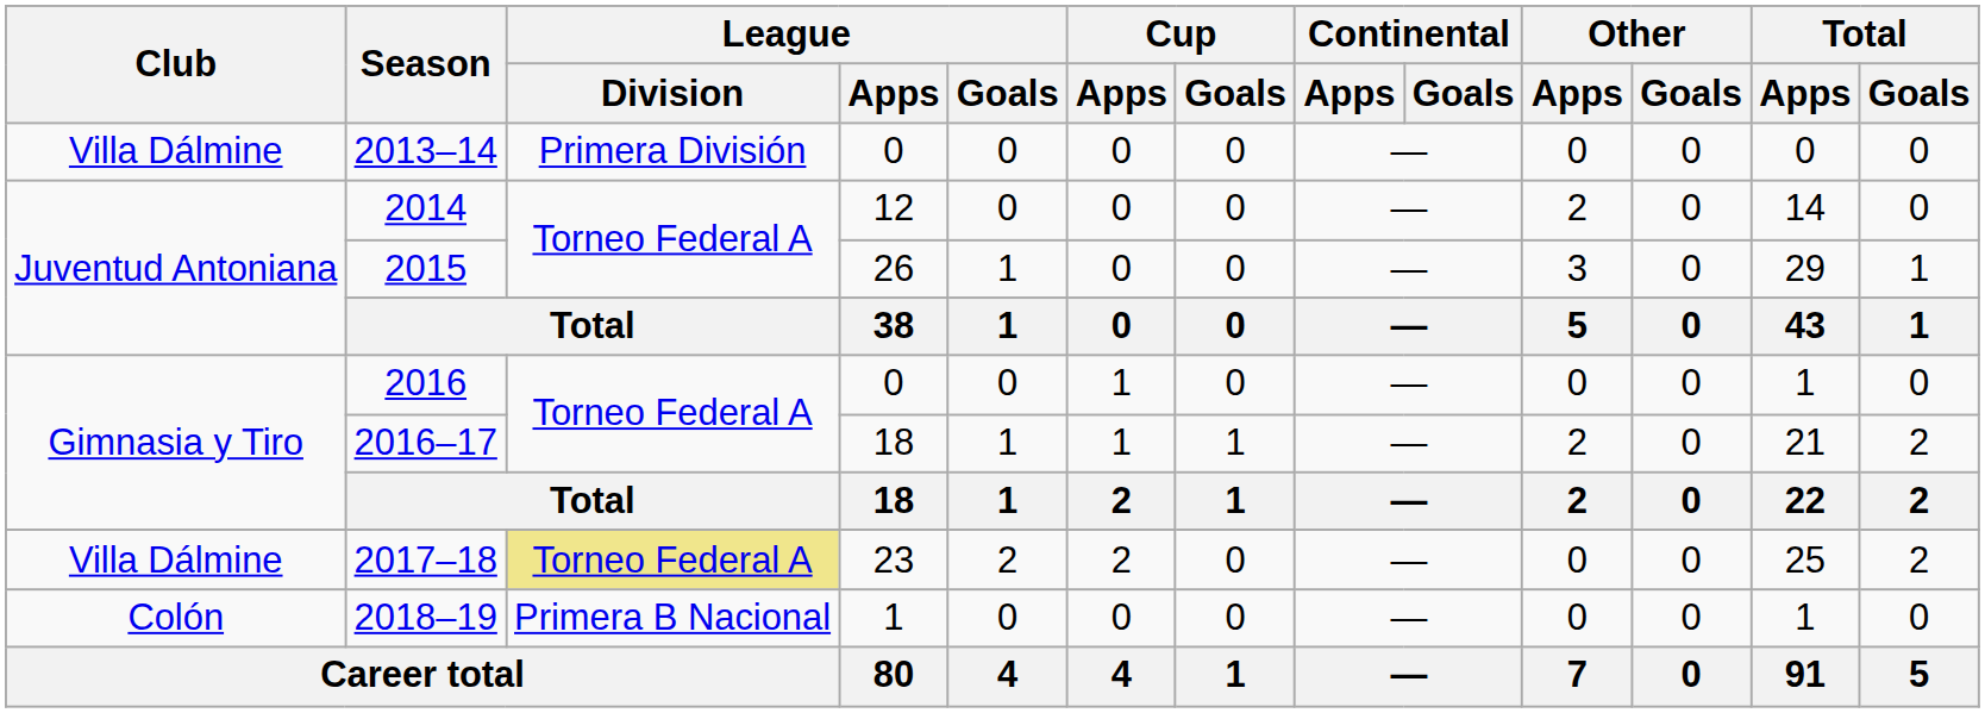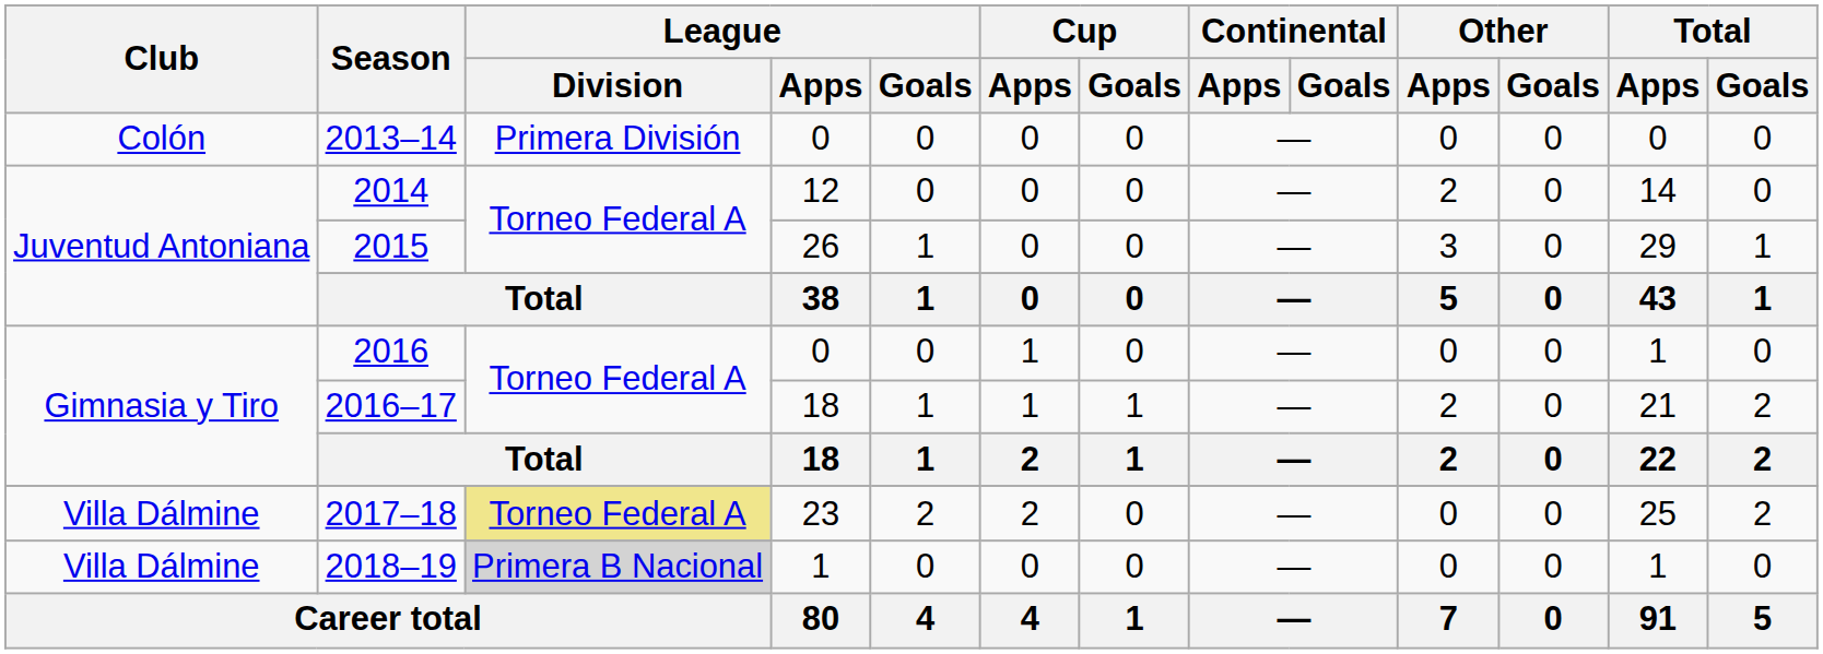 <table class="wikitable" style="text-align:center">
 <tr>
 <th rowspan="2">Club</th>
 <th rowspan="2">Season</th>
 <th colspan="3">League</th>
 <th colspan="2">Cup</th>
 <th colspan="2">Continental</th>
 <th colspan="2">Other</th>
 <th colspan="2">Total</th>
 </tr>
 <tr>
 <th>Division</th>
 <th>Apps</th>
 <th>Goals</th>
 <th>Apps</th>
 <th>Goals</th>
 <th>Apps</th>
 <th>Goals</th>
 <th>Apps</th>
 <th>Goals</th>
 <th>Apps</th>
 <th>Goals</th>
 </tr>
 <tr>
-<td rowspan="1"><a href='#'>Villa Dálmine</a></td>
+<td rowspan="1"><a href='#'>Colón</a></td>
 <td><a href='#'>2013–14</a></td>
 <td rowspan="1"><a href='#'>Primera División</a></td>
 <td>0</td>
 <td>0</td>
 <td>0</td>
 <td>0</td>
 <td colspan="2">—</td>
 <td>0</td>
 <td>0</td>
 <td>0</td>
 <td>0</td>
 </tr>
 <tr>
 <td rowspan="3"><a href='#'>Juventud Antoniana</a></td>
 <td><a href='#'>2014</a></td>
 <td rowspan="2"><a href='#'>Torneo Federal A</a></td>
 <td>12</td>
 <td>0</td>
 <td>0</td>
 <td>0</td>
 <td colspan="2">—</td>
 <td>2</td>
 <td>0</td>
 <td>14</td>
 <td>0</td>
 </tr>
 <tr>
 <td><a href='#'>2015</a></td>
 <td>26</td>
 <td>1</td>
 <td>0</td>
 <td>0</td>
 <td colspan="2">—</td>
 <td>3</td>
 <td>0</td>
 <td>29</td>
 <td>1</td>
 </tr>
 <tr>
 <th colspan="2">Total</th>
 <th>38</th>
 <th>1</th>
 <th>0</th>
 <th>0</th>
 <th colspan="2">—</th>
 <th>5</th>
 <th>0</th>
 <th>43</th>
 <th>1</th>
 </tr>
 <tr>
 <td rowspan="3"><a href='#'>Gimnasia y Tiro</a></td>
 <td><a href='#'>2016</a></td>
 <td rowspan="2"><a href='#'>Torneo Federal A</a></td>
 <td>0</td>
 <td>0</td>
 <td>1</td>
 <td>0</td>
 <td colspan="2">—</td>
 <td>0</td>
 <td>0</td>
 <td>1</td>
 <td>0</td>
 </tr>
 <tr>
 <td><a href='#'>2016–17</a></td>
 <td>18</td>
 <td>1</td>
 <td>1</td>
 <td>1</td>
 <td colspan="2">—</td>
 <td>2</td>
 <td>0</td>
 <td>21</td>
 <td>2</td>
 </tr>
 <tr>
 <th colspan="2">Total</th>
 <th>18</th>
 <th>1</th>
 <th>2</th>
 <th>1</th>
 <th colspan="2">—</th>
 <th>2</th>
 <th>0</th>
 <th>22</th>
 <th>2</th>
 </tr>
 <tr>
 <td rowspan="1"><a href='#'>Villa Dálmine</a></td>
 <td><a href='#'>2017–18</a></td>
 <td rowspan="1" style="background: khaki;"><a href='#'>Torneo Federal A</a></td>
 <td>23</td>
 <td>2</td>
 <td>2</td>
 <td>0</td>
 <td colspan="2">—</td>
 <td>0</td>
 <td>0</td>
 <td>25</td>
 <td>2</td>
 </tr>
 <tr>
-<td rowspan="1"><a href='#'>Colón</a></td>
+<td rowspan="1"><a href='#'>Villa Dálmine</a></td>
 <td><a href='#'>2018–19</a></td>
-<td rowspan="1"><a href='#'>Primera B Nacional</a></td>
+<td rowspan="1" style="background: lightgrey;"><a href='#'>Primera B Nacional</a></td>
 <td>1</td>
 <td>0</td>
 <td>0</td>
 <td>0</td>
 <td colspan="2">—</td>
 <td>0</td>
 <td>0</td>
 <td>1</td>
 <td>0</td>
 </tr>
 <tr>
 <th colspan="3">Career total</th>
 <th>80</th>
 <th>4</th>
 <th>4</th>
 <th>1</th>
 <th colspan="2">—</th>
 <th>7</th>
 <th>0</th>
 <th>91</th>
 <th>5</th>
 </tr>
 </table>
